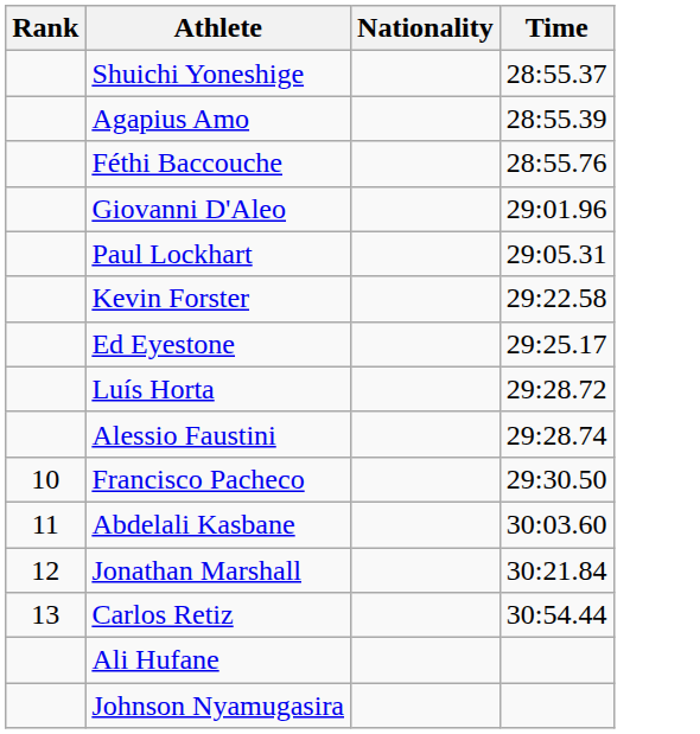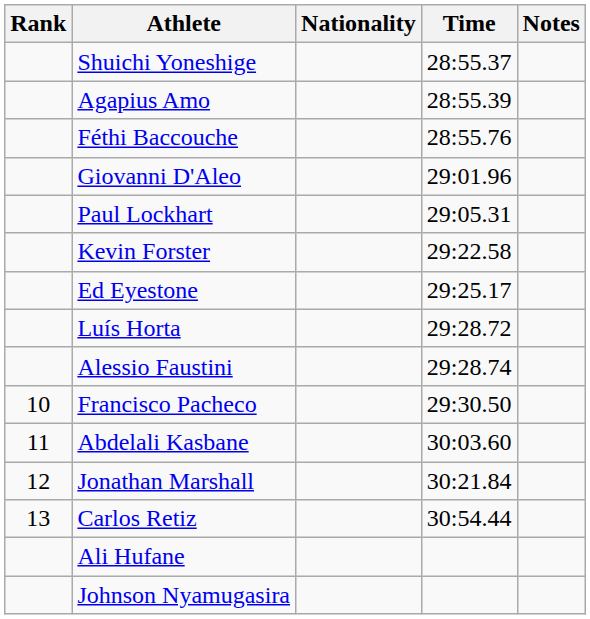 <table class="wikitable sortable" style="text-align:center">
 <tr>
 <th>Rank</th>
 <th>Athlete</th>
 <th>Nationality</th>
 <th>Time</th>
+<th>Notes</th>
 </tr>
 <tr>
 <td></td>
 <td align=left><a href='#'>Shuichi Yoneshige</a></td>
 <td align=left></td>
 <td>28:55.37</td>
+<td></td>
 </tr>
 <tr>
 <td></td>
 <td align=left><a href='#'>Agapius Amo</a></td>
 <td align=left></td>
 <td>28:55.39</td>
+<td></td>
 </tr>
 <tr>
 <td></td>
 <td align=left><a href='#'>Féthi Baccouche</a></td>
 <td align=left></td>
 <td>28:55.76</td>
+<td></td>
 </tr>
 <tr>
 <td></td>
 <td align=left><a href='#'>Giovanni D'Aleo</a></td>
 <td align=left></td>
 <td>29:01.96</td>
+<td></td>
 </tr>
 <tr>
 <td></td>
 <td align=left><a href='#'>Paul Lockhart</a></td>
 <td align=left></td>
 <td>29:05.31</td>
+<td></td>
 </tr>
 <tr>
 <td></td>
 <td align=left><a href='#'>Kevin Forster</a></td>
 <td align=left></td>
 <td>29:22.58</td>
+<td></td>
 </tr>
 <tr>
 <td></td>
 <td align=left><a href='#'>Ed Eyestone</a></td>
 <td align=left></td>
 <td>29:25.17</td>
+<td></td>
 </tr>
 <tr>
 <td></td>
 <td align=left><a href='#'>Luís Horta</a></td>
 <td align=left></td>
 <td>29:28.72</td>
+<td></td>
 </tr>
 <tr>
 <td></td>
 <td align=left><a href='#'>Alessio Faustini</a></td>
 <td align=left></td>
 <td>29:28.74</td>
+<td></td>
 </tr>
 <tr>
 <td>10</td>
 <td align=left><a href='#'>Francisco Pacheco</a></td>
 <td align=left></td>
 <td>29:30.50</td>
+<td></td>
 </tr>
 <tr>
 <td>11</td>
 <td align=left><a href='#'>Abdelali Kasbane</a></td>
 <td align=left></td>
 <td>30:03.60</td>
+<td></td>
 </tr>
 <tr>
 <td>12</td>
 <td align=left><a href='#'>Jonathan Marshall</a></td>
 <td align=left></td>
 <td>30:21.84</td>
+<td></td>
 </tr>
 <tr>
 <td>13</td>
 <td align=left><a href='#'>Carlos Retiz</a></td>
 <td align=left></td>
 <td>30:54.44</td>
+<td></td>
 </tr>
 <tr>
 <td></td>
 <td align=left><a href='#'>Ali Hufane</a></td>
 <td align=left></td>
+<td></td>
 <td></td>
 </tr>
 <tr>
 <td></td>
 <td align=left><a href='#'>Johnson Nyamugasira</a></td>
 <td align=left></td>
 <td></td>
+<td></td>
 </tr>
 </table>
